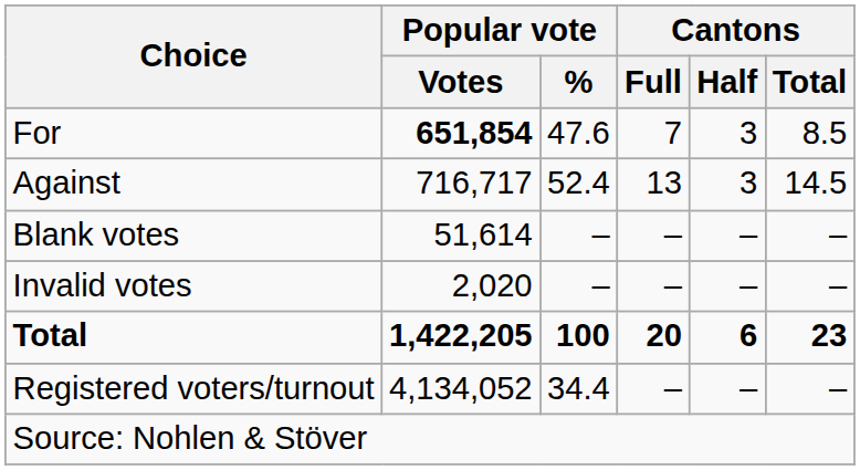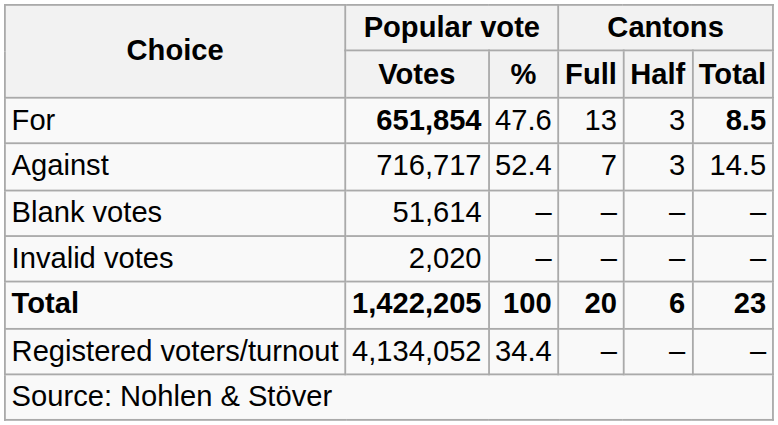 <table class=wikitable style=text-align:right>
 <tr>
 <th rowspan=2>Choice</th>
 <th colspan=2>Popular vote</th>
 <th colspan=3>Cantons</th>
 </tr>
 <tr>
 <th>Votes</th>
 <th>%</th>
 <th>Full</th>
 <th>Half</th>
 <th>Total</th>
 </tr>
 <tr>
 <td align=left>For</td>
 <td><strong>651,854</strong></td>
 <td>47.6</td>
-<td>7</td>
+<td>13</td>
 <td>3</td>
-<td>8.5</td>
+<td><strong>8.5</strong></td>
 </tr>
 <tr>
 <td align=left>Against</td>
 <td>716,717</td>
 <td>52.4</td>
-<td>13</td>
+<td>7</td>
 <td>3</td>
 <td>14.5</td>
 </tr>
 <tr>
 <td align=left>Blank votes</td>
 <td>51,614</td>
 <td>–</td>
 <td>–</td>
 <td>–</td>
 <td>–</td>
 </tr>
 <tr>
 <td align=left>Invalid votes</td>
 <td>2,020</td>
 <td>–</td>
 <td>–</td>
 <td>–</td>
 <td>–</td>
 </tr>
 <tr>
 <td align=left><strong>Total</strong></td>
 <td><strong>1,422,205</strong></td>
 <td><strong>100</strong></td>
 <td><strong>20</strong></td>
 <td><strong>6</strong></td>
 <td><strong>23</strong></td>
 </tr>
 <tr>
 <td align=left>Registered voters/turnout</td>
 <td>4,134,052</td>
 <td>34.4</td>
 <td>–</td>
 <td>–</td>
 <td>–</td>
 </tr>
 <tr>
 <td align=left colspan=11>Source: Nohlen & Stöver</td>
 </tr>
 </table>
